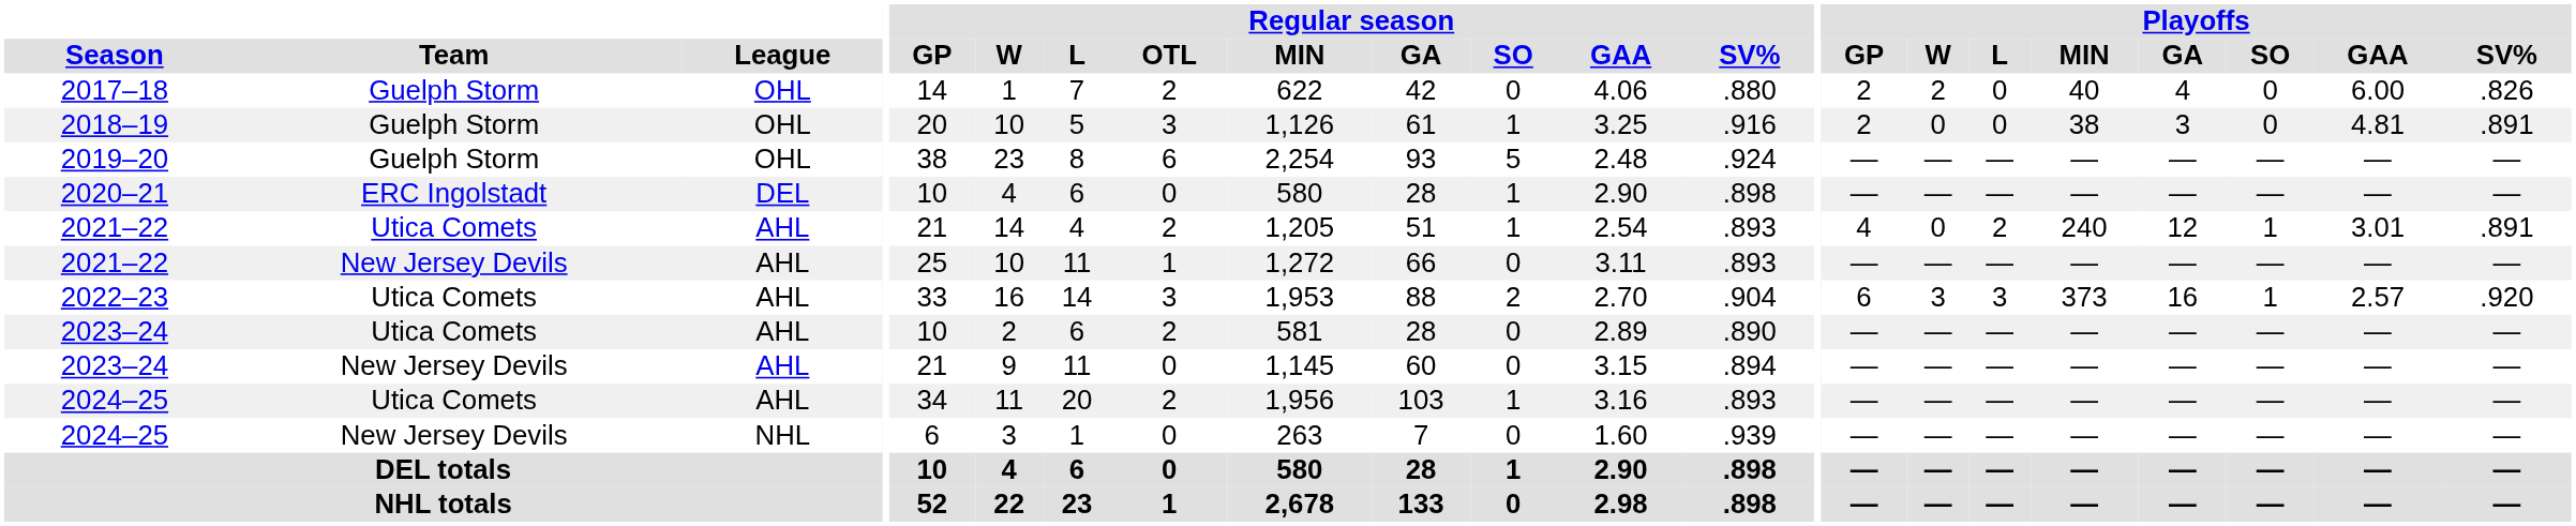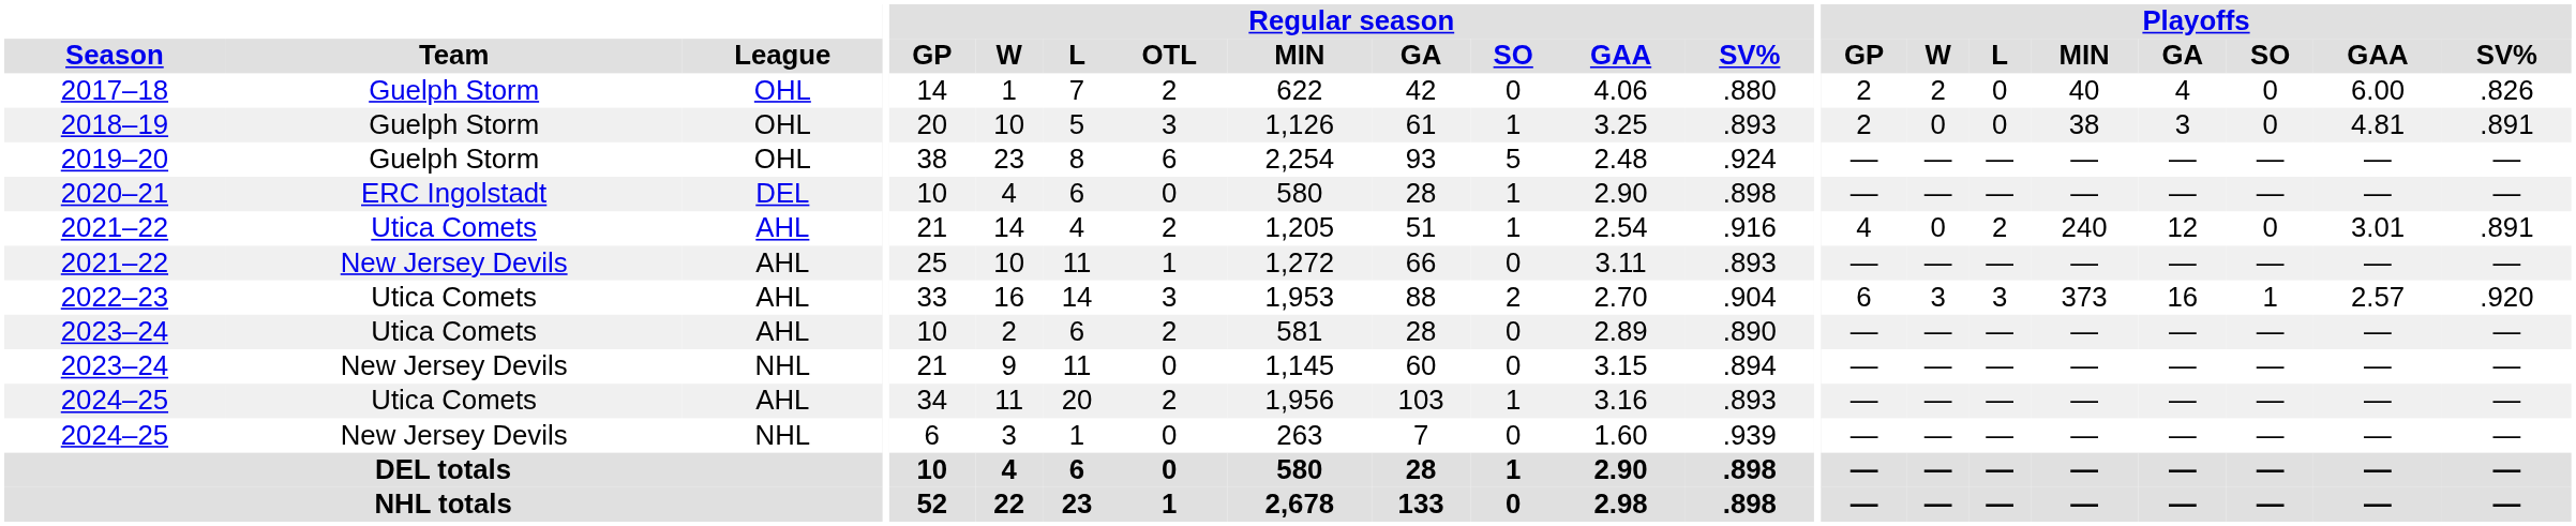 <table border="0" cellpadding="1" cellspacing="0" style="width:75%; text-align:center;">
 <tr bgcolor="#e0e0e0">
 <th colspan="3" bgcolor="#ffffff"></th>
 <th rowspan="99" bgcolor="#ffffff"></th>
 <th colspan="9" bgcolor="#e0e0e0"><a href='#'>Regular season</a></th>
 <th rowspan="99" bgcolor="#ffffff"></th>
 <th colspan="8" bgcolor="#e0e0e0"><a href='#'>Playoffs</a></th>
 </tr>
 <tr bgcolor="#e0e0e0">
 <th><a href='#'>Season</a></th>
 <th>Team</th>
 <th>League</th>
 <th>GP</th>
 <th>W</th>
 <th>L</th>
 <th>OTL</th>
 <th>MIN</th>
 <th>GA</th>
 <th><a href='#'>SO</a></th>
 <th><a href='#'>GAA</a></th>
 <th><a href='#'>SV%</a></th>
 <th>GP</th>
 <th>W</th>
 <th>L</th>
 <th>MIN</th>
 <th>GA</th>
 <th>SO</th>
 <th>GAA</th>
 <th>SV%</th>
 </tr>
 <tr>
 <td><a href='#'>2017–18</a></td>
 <td><a href='#'>Guelph Storm</a></td>
 <td><a href='#'>OHL</a></td>
 <td>14</td>
 <td>1</td>
 <td>7</td>
 <td>2</td>
 <td>622</td>
 <td>42</td>
 <td>0</td>
 <td>4.06</td>
 <td>.880</td>
 <td>2</td>
 <td>2</td>
 <td>0</td>
 <td>40</td>
 <td>4</td>
 <td>0</td>
 <td>6.00</td>
 <td>.826</td>
 </tr>
 <tr bgcolor="#f0f0f0">
 <td><a href='#'>2018–19</a></td>
 <td>Guelph Storm</td>
 <td>OHL</td>
 <td>20</td>
 <td>10</td>
 <td>5</td>
 <td>3</td>
 <td>1,126</td>
 <td>61</td>
 <td>1</td>
 <td>3.25</td>
-<td>.916</td>
+<td>.893</td>
 <td>2</td>
 <td>0</td>
 <td>0</td>
 <td>38</td>
 <td>3</td>
 <td>0</td>
 <td>4.81</td>
 <td>.891</td>
 </tr>
 <tr>
 <td><a href='#'>2019–20</a></td>
 <td>Guelph Storm</td>
 <td>OHL</td>
 <td>38</td>
 <td>23</td>
 <td>8</td>
 <td>6</td>
 <td>2,254</td>
 <td>93</td>
 <td>5</td>
 <td>2.48</td>
 <td>.924</td>
 <td>—</td>
 <td>—</td>
 <td>—</td>
 <td>—</td>
 <td>—</td>
 <td>—</td>
 <td>—</td>
 <td>—</td>
 </tr>
 <tr bgcolor="#f0f0f0">
 <td><a href='#'>2020–21</a></td>
 <td><a href='#'>ERC Ingolstadt</a></td>
 <td><a href='#'>DEL</a></td>
 <td>10</td>
 <td>4</td>
 <td>6</td>
 <td>0</td>
 <td>580</td>
 <td>28</td>
 <td>1</td>
 <td>2.90</td>
 <td>.898</td>
 <td>—</td>
 <td>—</td>
 <td>—</td>
 <td>—</td>
 <td>—</td>
 <td>—</td>
 <td>—</td>
 <td>—</td>
 </tr>
 <tr>
 <td><a href='#'>2021–22</a></td>
 <td><a href='#'>Utica Comets</a></td>
 <td><a href='#'>AHL</a></td>
 <td>21</td>
 <td>14</td>
 <td>4</td>
 <td>2</td>
 <td>1,205</td>
 <td>51</td>
 <td>1</td>
 <td>2.54</td>
-<td>.893</td>
+<td>.916</td>
 <td>4</td>
 <td>0</td>
 <td>2</td>
 <td>240</td>
 <td>12</td>
-<td>1</td>
+<td>0</td>
 <td>3.01</td>
 <td>.891</td>
 </tr>
 <tr bgcolor="#f0f0f0">
 <td><a href='#'>2021–22</a></td>
 <td><a href='#'>New Jersey Devils</a></td>
 <td>AHL</td>
 <td>25</td>
 <td>10</td>
 <td>11</td>
 <td>1</td>
 <td>1,272</td>
 <td>66</td>
 <td>0</td>
 <td>3.11</td>
 <td>.893</td>
 <td>—</td>
 <td>—</td>
 <td>—</td>
 <td>—</td>
 <td>—</td>
 <td>—</td>
 <td>—</td>
 <td>—</td>
 </tr>
 <tr>
 <td><a href='#'>2022–23</a></td>
 <td>Utica Comets</td>
 <td>AHL</td>
 <td>33</td>
 <td>16</td>
 <td>14</td>
 <td>3</td>
 <td>1,953</td>
 <td>88</td>
 <td>2</td>
 <td>2.70</td>
 <td>.904</td>
 <td>6</td>
 <td>3</td>
 <td>3</td>
 <td>373</td>
 <td>16</td>
 <td>1</td>
 <td>2.57</td>
 <td>.920</td>
 </tr>
 <tr bgcolor="f0f0f0">
 <td><a href='#'>2023–24</a></td>
 <td>Utica Comets</td>
 <td>AHL</td>
 <td>10</td>
 <td>2</td>
 <td>6</td>
 <td>2</td>
 <td>581</td>
 <td>28</td>
 <td>0</td>
 <td>2.89</td>
 <td>.890</td>
 <td>—</td>
 <td>—</td>
 <td>—</td>
 <td>—</td>
 <td>—</td>
 <td>—</td>
 <td>—</td>
 <td>—</td>
 </tr>
 <tr>
 <td><a href='#'>2023–24</a></td>
 <td>New Jersey Devils</td>
-<td><a href='#'>AHL</a></td>
+<td>NHL</td>
 <td>21</td>
 <td>9</td>
 <td>11</td>
 <td>0</td>
 <td>1,145</td>
 <td>60</td>
 <td>0</td>
 <td>3.15</td>
 <td>.894</td>
 <td>—</td>
 <td>—</td>
 <td>—</td>
 <td>—</td>
 <td>—</td>
 <td>—</td>
 <td>—</td>
 <td>—</td>
 </tr>
 <tr bgcolor="f0f0f0">
 <td><a href='#'>2024–25</a></td>
 <td>Utica Comets</td>
 <td>AHL</td>
 <td>34</td>
 <td>11</td>
 <td>20</td>
 <td>2</td>
 <td>1,956</td>
 <td>103</td>
 <td>1</td>
 <td>3.16</td>
 <td>.893</td>
 <td>—</td>
 <td>—</td>
 <td>—</td>
 <td>—</td>
 <td>—</td>
 <td>—</td>
 <td>—</td>
 <td>—</td>
 </tr>
 <tr>
 <td><a href='#'>2024–25</a></td>
 <td>New Jersey Devils</td>
 <td>NHL</td>
 <td>6</td>
 <td>3</td>
 <td>1</td>
 <td>0</td>
 <td>263</td>
 <td>7</td>
 <td>0</td>
 <td>1.60</td>
 <td>.939</td>
 <td>—</td>
 <td>—</td>
 <td>—</td>
 <td>—</td>
 <td>—</td>
 <td>—</td>
 <td>—</td>
 <td>—</td>
 </tr>
 <tr bgcolor="#e0e0e0">
 <th colspan="3">DEL totals</th>
 <th>10</th>
 <th>4</th>
 <th>6</th>
 <th>0</th>
 <th>580</th>
 <th>28</th>
 <th>1</th>
 <th>2.90</th>
 <th>.898</th>
 <th>—</th>
 <th>—</th>
 <th>—</th>
 <th>—</th>
 <th>—</th>
 <th>—</th>
 <th>—</th>
 <th>—</th>
 </tr>
 <tr bgcolor="#e0e0e0">
 <th colspan="3">NHL totals</th>
 <th>52</th>
 <th>22</th>
 <th>23</th>
 <th>1</th>
 <th>2,678</th>
 <th>133</th>
 <th>0</th>
 <th>2.98</th>
 <th>.898</th>
 <th>—</th>
 <th>—</th>
 <th>—</th>
 <th>—</th>
 <th>—</th>
 <th>—</th>
 <th>—</th>
 <th>—</th>
 </tr>
 </table>
